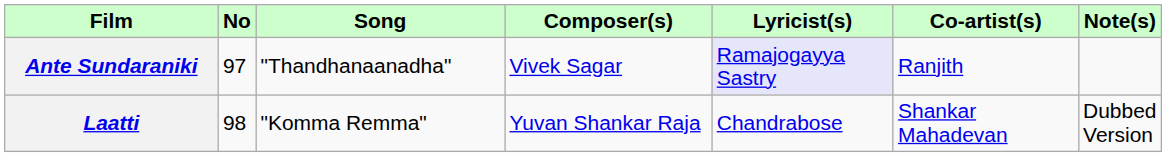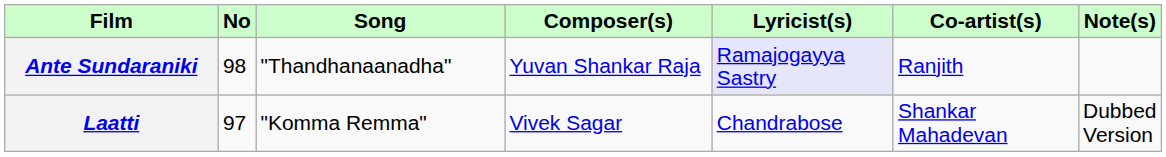 <table class="wikitable plainrowheaders" width="100%" textcolor:#000;">
 <tr style="background:#cfc; text-align:center;">
 <td scope="col" width="21%"><strong>Film</strong></td>
 <td><strong>No</strong></td>
 <td scope="col" width=23%><strong>Song</strong></td>
 <td scope="col" width=20%><strong>Composer(s)</strong></td>
 <td scope="col" width=17%><strong>Lyricist(s)</strong></td>
 <td scope="col" width=18%><strong>Co-artist(s)</strong></td>
 <td scope="col" width=19%><strong>Note(s)</strong></td>
 </tr>
 <tr>
 <th><em><a href='#'>Ante Sundaraniki</a></em></th>
-<td>97</td>
+<td>98</td>
 <td>"Thandhanaanadha"</td>
-<td><a href='#'>Vivek Sagar</a></td>
+<td><a href='#'>Yuvan Shankar Raja</a></td>
 <td style="background: lavender;"><a href='#'>Ramajogayya Sastry</a></td>
 <td><a href='#'>Ranjith</a></td>
 <td></td>
 </tr>
 <tr>
 <th><em><a href='#'>Laatti</a></em></th>
-<td>98</td>
+<td>97</td>
 <td>"Komma Remma"</td>
-<td><a href='#'>Yuvan Shankar Raja</a></td>
+<td><a href='#'>Vivek Sagar</a></td>
 <td><a href='#'>Chandrabose</a></td>
 <td><a href='#'>Shankar Mahadevan</a></td>
 <td>Dubbed Version</td>
 </tr>
 </table>
